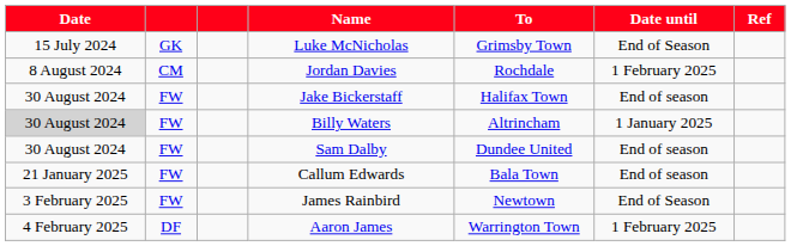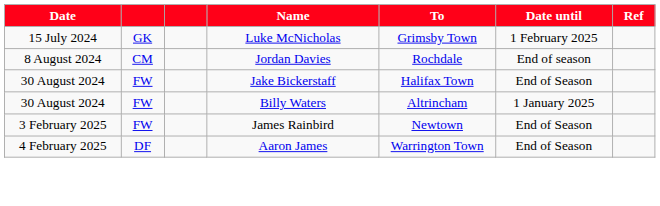 <table class="wikitable plainrowheaders sortable" style="text-align:center; font-size:90%">
 <tr>
 <th style="background:#ff0018; color:#fff; width:120px;">Date</th>
 <th style="background:#ff0018; color:#fff; width:40px;"></th>
 <th style="background:#ff0018; color:#fff; width:40px;"></th>
 <th style="background:#ff0018; color:#fff; width:180px;">Name</th>
 <th style="background:#ff0018; color:#fff; width:120px;">To</th>
 <th style="background:#ff0018; color:#fff; width:120px;">Date until</th>
 <th style="background:#ff0018; color:#fff; width:40px;">Ref</th>
 </tr>
 <tr>
 <td>15 July 2024</td>
 <td><a href='#'>GK</a></td>
 <td></td>
 <td><a href='#'>Luke McNicholas</a></td>
 <td> <a href='#'>Grimsby Town</a></td>
-<td>End of Season</td>
+<td>1 February 2025</td>
 <td></td>
 </tr>
 <tr>
 <td>8 August 2024</td>
 <td><a href='#'>CM</a></td>
 <td></td>
 <td><a href='#'>Jordan Davies</a></td>
 <td> <a href='#'>Rochdale</a></td>
-<td>1 February 2025</td>
+<td>End of season</td>
 <td></td>
 </tr>
 <tr>
 <td>30 August 2024</td>
 <td><a href='#'>FW</a></td>
 <td></td>
 <td><a href='#'>Jake Bickerstaff</a></td>
 <td> <a href='#'>Halifax Town</a></td>
-<td>End of season</td>
-<td></td>
-</tr>
-<tr>
-<td style="background: lightgrey;">30 August 2024</td>
-<td><a href='#'>FW</a></td>
-<td></td>
-<td><a href='#'>Billy Waters</a></td>
-<td> <a href='#'>Altrincham</a></td>
-<td>1 January 2025</td>
+<td>End of Season</td>
 <td></td>
 </tr>
 <tr>
 <td>30 August 2024</td>
 <td><a href='#'>FW</a></td>
 <td></td>
-<td><a href='#'>Sam Dalby</a></td>
-<td> <a href='#'>Dundee United</a></td>
-<td>End of season</td>
-<td></td>
-</tr>
-<tr>
-<td>21 January 2025</td>
-<td><a href='#'>FW</a></td>
-<td></td>
-<td>Callum Edwards</td>
-<td> <a href='#'>Bala Town</a></td>
-<td>End of season</td>
+<td><a href='#'>Billy Waters</a></td>
+<td> <a href='#'>Altrincham</a></td>
+<td>1 January 2025</td>
 <td></td>
 </tr>
 <tr>
 <td>3 February 2025</td>
 <td><a href='#'>FW</a></td>
 <td></td>
 <td>James Rainbird</td>
 <td> <a href='#'>Newtown</a></td>
 <td>End of Season</td>
 <td></td>
 </tr>
 <tr>
 <td>4 February 2025</td>
 <td><a href='#'>DF</a></td>
 <td></td>
 <td><a href='#'>Aaron James</a></td>
 <td> <a href='#'>Warrington Town</a></td>
-<td>1 February 2025</td>
+<td>End of Season</td>
 <td></td>
 </tr>
 </table>
